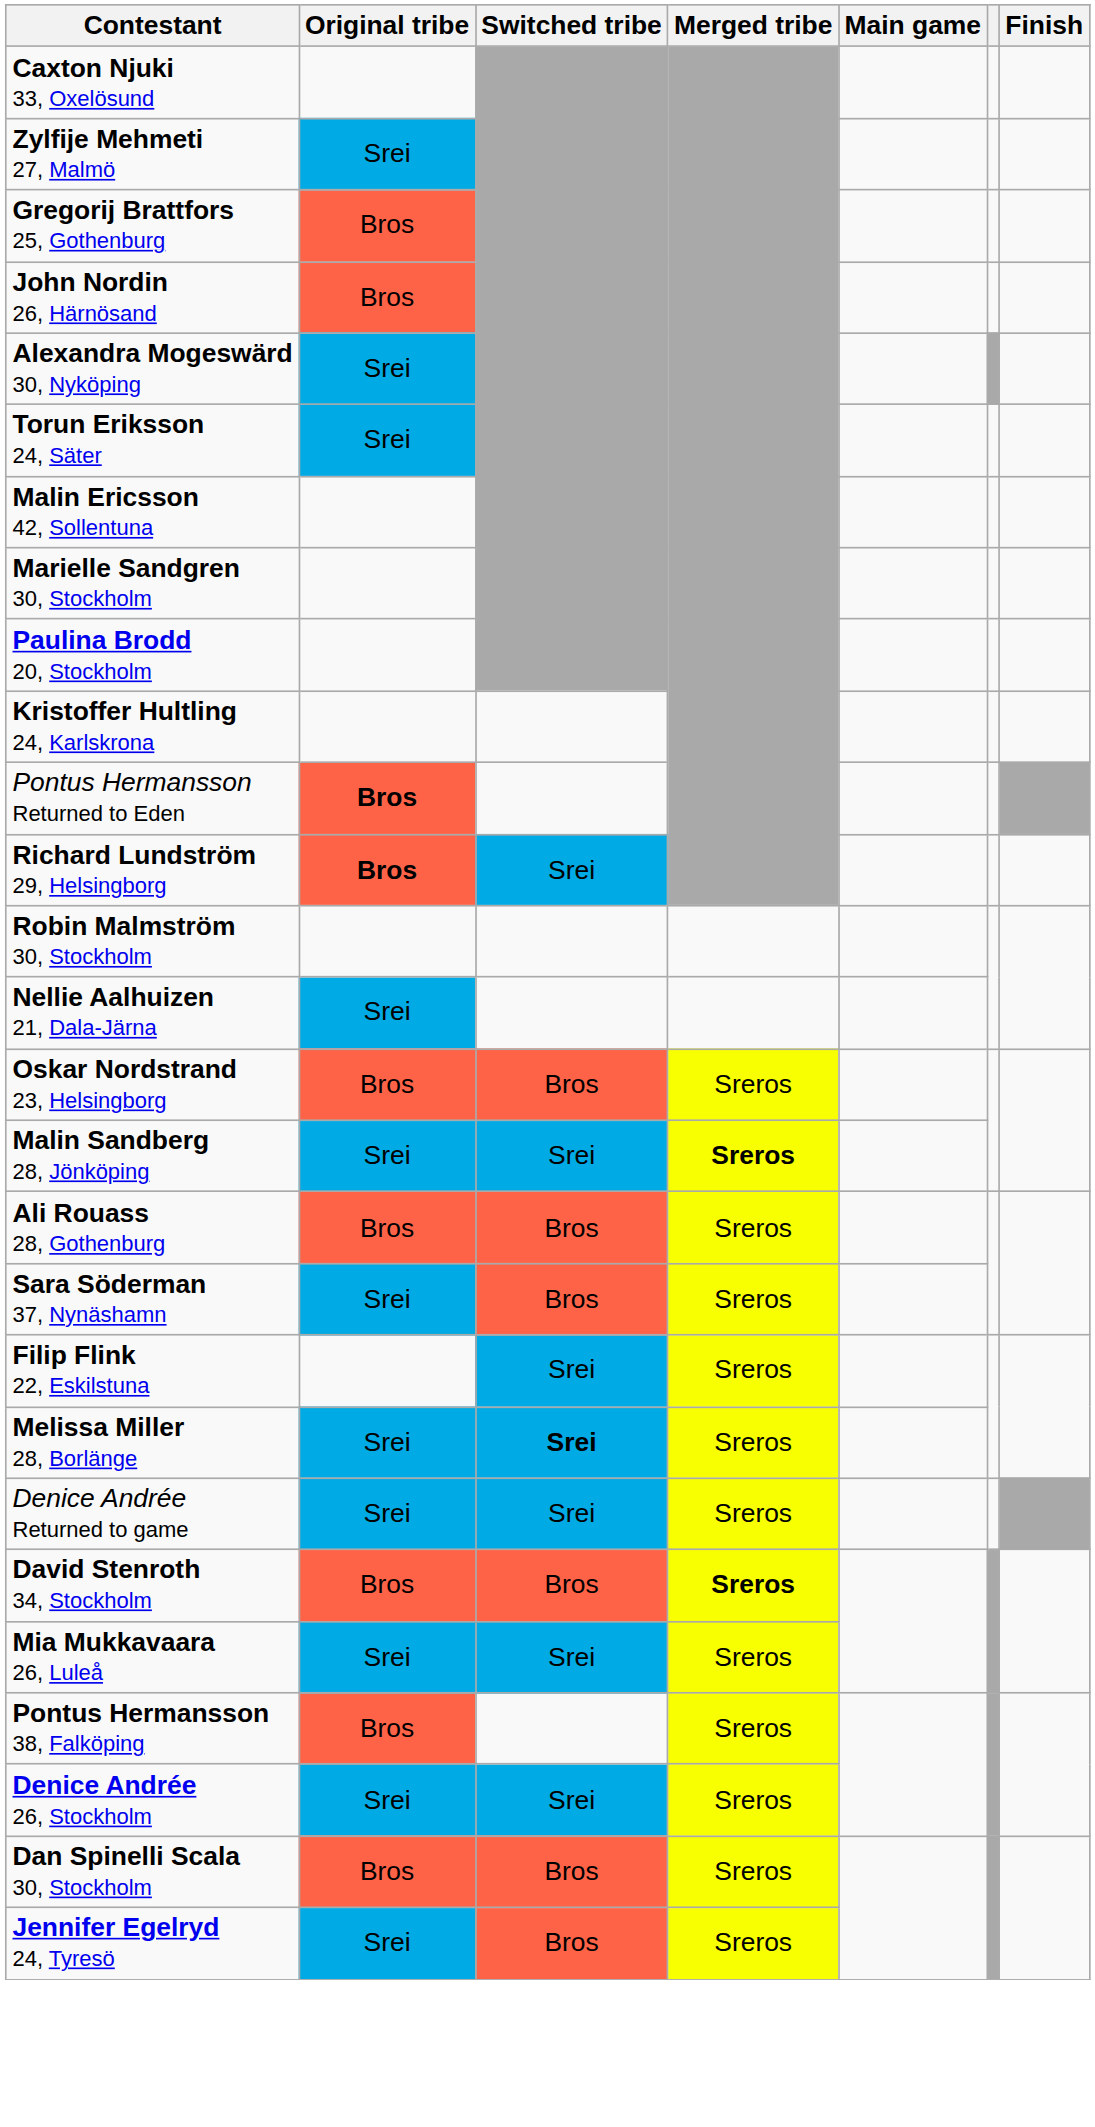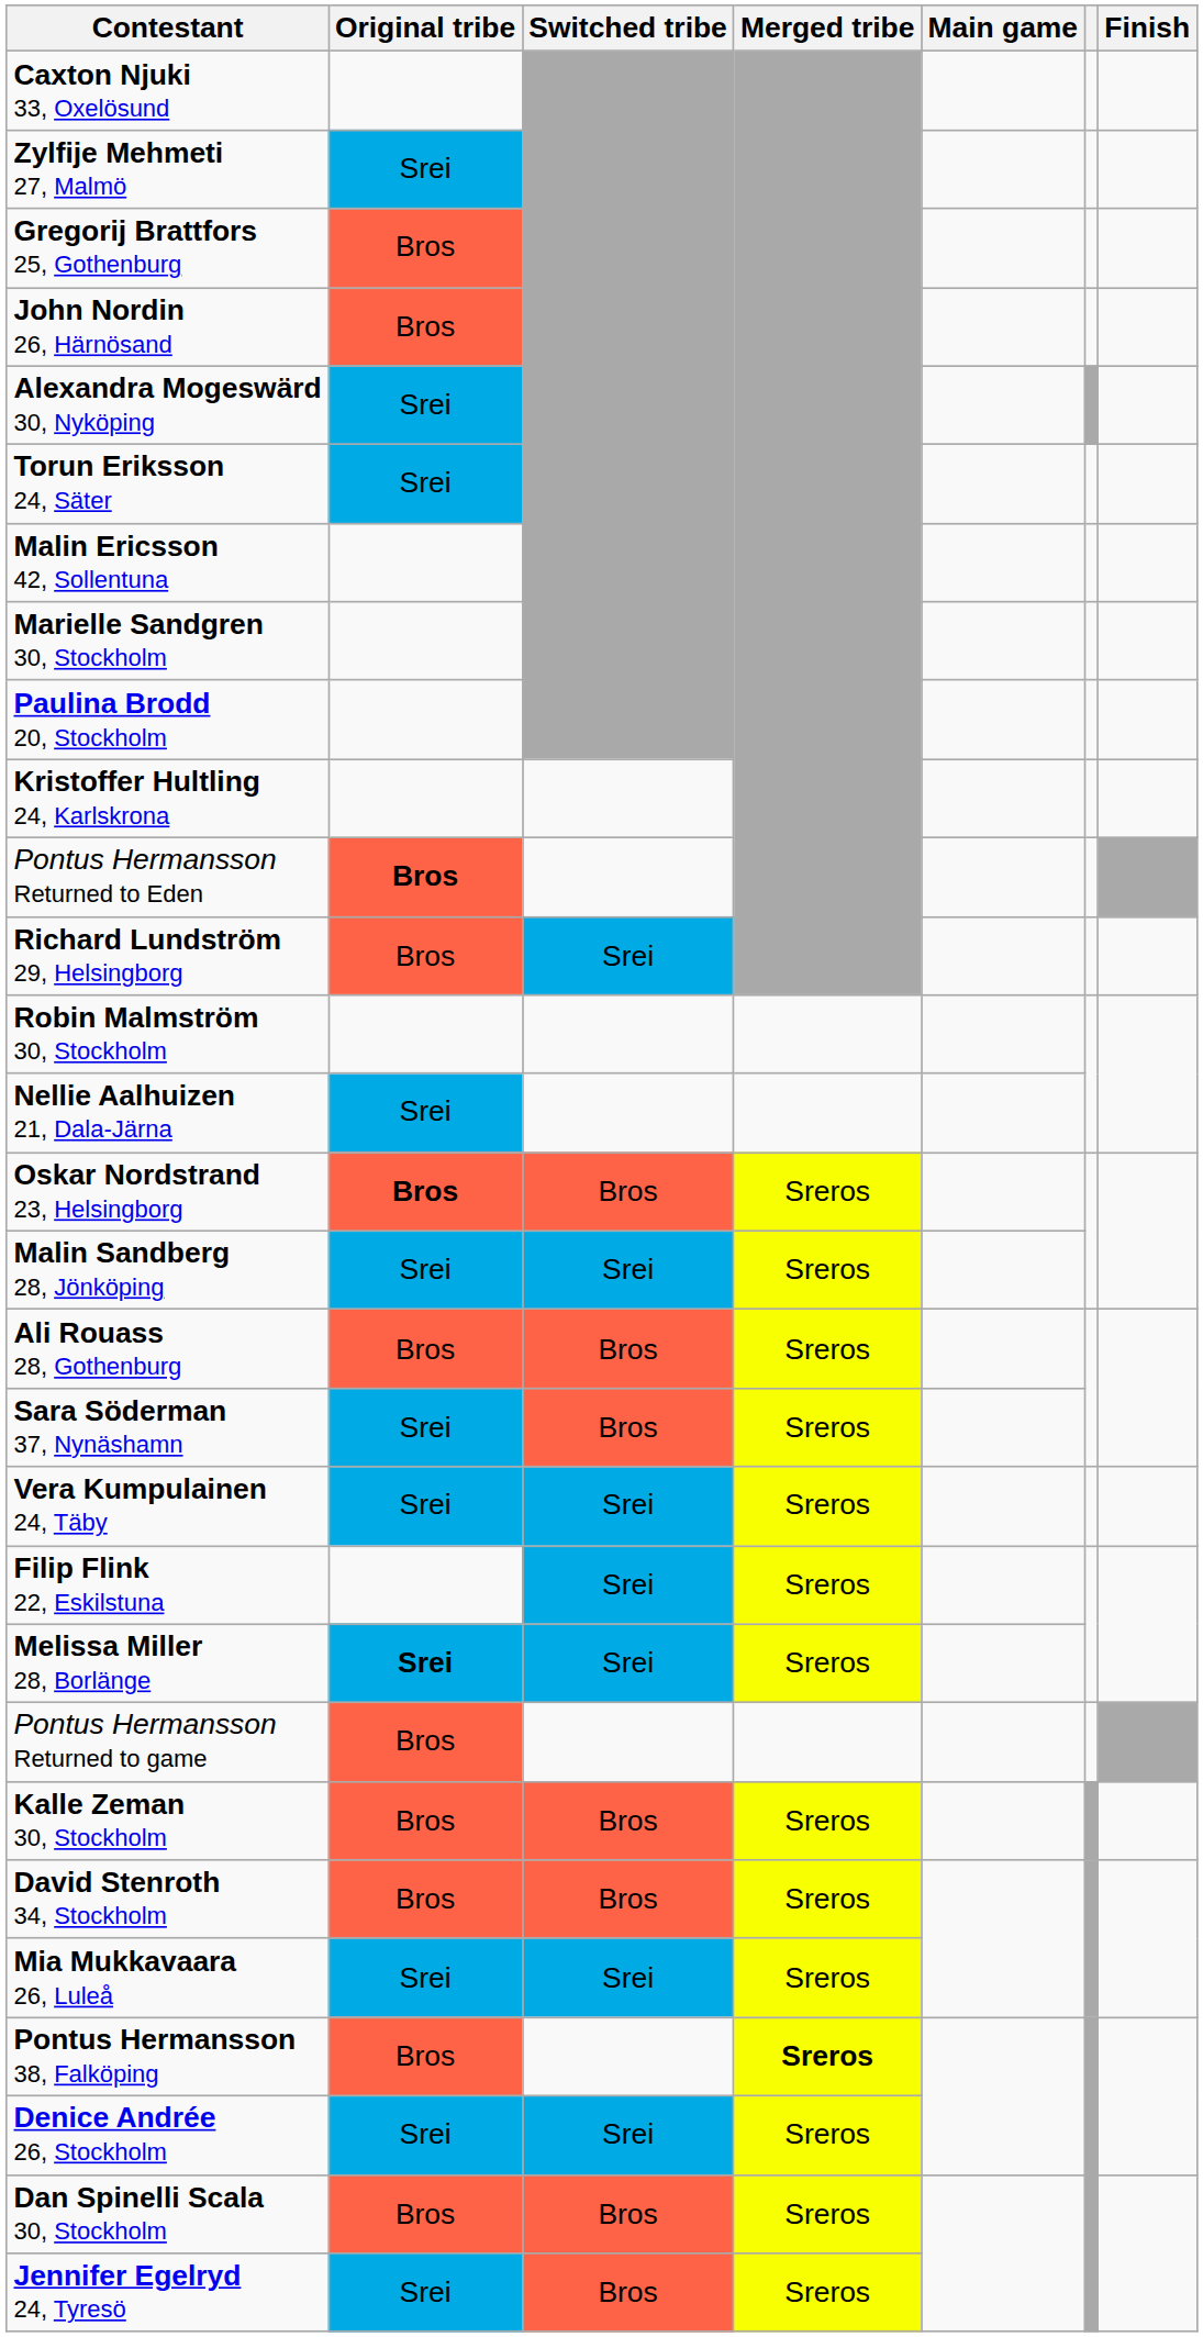 <table class="wikitable sortable" style="margin:auto; text-align:center">
 <tr>
 <th>Contestant</th>
 <th>Original tribe</th>
 <th>Switched tribe</th>
 <th>Merged tribe</th>
 <th>Main game</th>
 <th></th>
 <th>Finish</th>
 </tr>
 <tr>
 <td align=left><strong>Caxton Njuki</strong><br><small>33, <a href='#'>Oxelösund</a></small></td>
 <td></td>
 <td bgcolor=darkgray rowspan=9></td>
 <td bgcolor=darkgray rowspan=12></td>
 <td></td>
 <td></td>
 <td></td>
 </tr>
 <tr>
 <td align=left><strong>Zylfije Mehmeti</strong><br><small>27, <a href='#'>Malmö</a></small></td>
 <td bgcolor="#00AAE4">Srei</td>
 <td></td>
 <td></td>
 <td></td>
 </tr>
 <tr>
 <td align=left><strong>Gregorij Brattfors</strong><br><small>25, <a href='#'>Gothenburg</a></small></td>
 <td bgcolor="#FF6347">Bros</td>
 <td></td>
 <td></td>
 <td></td>
 </tr>
 <tr>
 <td align=left><strong>John Nordin</strong><br><small>26, <a href='#'>Härnösand</a></small></td>
 <td bgcolor="#FF6347">Bros</td>
 <td></td>
 <td></td>
 <td></td>
 </tr>
 <tr>
 <td align=left><strong>Alexandra Mogeswärd</strong><br><small>30, <a href='#'>Nyköping</a></small></td>
 <td bgcolor="#00AAE4">Srei</td>
 <td></td>
 <td bgcolor="darkgray"></td>
 <td></td>
 </tr>
 <tr>
 <td align=left><strong>Torun Eriksson</strong><br><small>24, <a href='#'>Säter</a></small></td>
 <td bgcolor="#00AAE4">Srei</td>
 <td></td>
 <td></td>
 <td></td>
 </tr>
 <tr>
 <td align=left><strong>Malin Ericsson</strong><br><small>42, <a href='#'>Sollentuna</a></small></td>
 <td></td>
 <td></td>
 <td></td>
 <td></td>
 </tr>
 <tr>
 <td align=left><strong>Marielle Sandgren</strong><br><small>30, <a href='#'>Stockholm</a></small></td>
 <td></td>
 <td></td>
 <td></td>
 <td></td>
 </tr>
 <tr>
 <td align=left><strong><a href='#'>Paulina Brodd</a></strong><br><small>20, <a href='#'>Stockholm</a></small></td>
 <td></td>
 <td></td>
 <td></td>
 <td></td>
 </tr>
 <tr>
 <td align=left><strong>Kristoffer Hultling</strong><br><small>24, <a href='#'>Karlskrona</a></small></td>
 <td></td>
 <td></td>
 <td></td>
 <td></td>
 <td></td>
 </tr>
 <tr>
 <td align=left><em>Pontus Hermansson</em><br><small>Returned to Eden</small></td>
 <td bgcolor="#FF6347"><strong>Bros</strong></td>
 <td></td>
 <td></td>
 <td></td>
 <td bgcolor=darkgrey></td>
 </tr>
 <tr>
 <td align=left><strong>Richard Lundström</strong><br><small>29, <a href='#'>Helsingborg</a></small></td>
-<td bgcolor="#FF6347"><strong>Bros</strong></td>
+<td bgcolor="#FF6347">Bros</td>
 <td bgcolor="#00AAE4">Srei</td>
 <td></td>
 <td></td>
 <td></td>
 </tr>
 <tr>
 <td align=left><strong>Robin Malmström</strong><br><small>30, <a href='#'>Stockholm</a></small></td>
 <td></td>
 <td></td>
 <td></td>
 <td></td>
 <td rowspan=2></td>
 <td rowspan=2></td>
 </tr>
 <tr>
 <td align=left><strong>Nellie Aalhuizen</strong><br><small>21, <a href='#'>Dala-Järna</a></small></td>
 <td bgcolor="#00AAE4">Srei</td>
 <td></td>
 <td></td>
 <td></td>
 </tr>
 <tr>
 <td align=left><strong>Oskar Nordstrand</strong><br><small>23, <a href='#'>Helsingborg</a></small></td>
-<td bgcolor="#FF6347">Bros</td>
+<td bgcolor="#FF6347"><strong>Bros</strong></td>
 <td bgcolor="#FF6347">Bros</td>
 <td bgcolor="#F8FF00">Sreros</td>
 <td></td>
 <td rowspan=2></td>
 <td rowspan=2></td>
 </tr>
 <tr>
 <td align=left><strong>Malin Sandberg</strong><br><small>28, <a href='#'>Jönköping</a></small></td>
 <td bgcolor="#00AAE4">Srei</td>
 <td bgcolor="#00AAE4">Srei</td>
-<td bgcolor="#F8FF00"><strong>Sreros</strong></td>
+<td bgcolor="#F8FF00">Sreros</td>
 <td></td>
 </tr>
 <tr>
 <td align=left><strong>Ali Rouass</strong><br><small>28, <a href='#'>Gothenburg</a></small></td>
 <td bgcolor="#FF6347">Bros</td>
 <td bgcolor="#FF6347">Bros</td>
 <td bgcolor="#F8FF00">Sreros</td>
 <td></td>
 <td rowspan=2></td>
 <td rowspan=2></td>
 </tr>
 <tr>
 <td align=left><strong>Sara Söderman</strong><br><small>37, <a href='#'>Nynäshamn</a></small></td>
 <td bgcolor="#00AAE4">Srei</td>
 <td bgcolor="#FF6347">Bros</td>
 <td bgcolor="#F8FF00">Sreros</td>
 <td></td>
 </tr>
 <tr>
+<td align=left><strong>Vera Kumpulainen</strong><br><small>24, <a href='#'>Täby</a></small></td>
+<td bgcolor="#00AAE4">Srei</td>
+<td bgcolor="#00AAE4">Srei</td>
+<td bgcolor="#F8FF00">Sreros</td>
+<td></td>
+<td></td>
+<td></td>
+</tr>
+<tr>
 <td align=left><strong>Filip Flink</strong><br><small>22, <a href='#'>Eskilstuna</a></small></td>
 <td></td>
 <td bgcolor="#00AAE4">Srei</td>
 <td bgcolor="#F8FF00">Sreros</td>
 <td></td>
 <td rowspan=2></td>
 <td rowspan=2></td>
 </tr>
 <tr>
 <td align=left><strong>Melissa Miller</strong><br><small>28, <a href='#'>Borlänge</a></small></td>
+<td bgcolor="#00AAE4"><strong>Srei</strong></td>
 <td bgcolor="#00AAE4">Srei</td>
-<td bgcolor="#00AAE4"><strong>Srei</strong></td>
 <td bgcolor="#F8FF00">Sreros</td>
 <td></td>
 </tr>
 <tr>
-<td align=left><em>Denice Andrée</em><br><small>Returned to game</small></td>
-<td bgcolor="#00AAE4">Srei</td>
-<td bgcolor="#00AAE4">Srei</td>
-<td bgcolor="#F8FF00">Sreros</td>
+<td align=left><em>Pontus Hermansson</em><br><small>Returned to game</small></td>
+<td bgcolor="#FF6347">Bros</td>
+<td></td>
+<td></td>
 <td></td>
 <td></td>
 <td bgcolor=darkgrey></td>
 </tr>
 <tr>
+<td align=left><strong>Kalle Zeman</strong><br><small>30, <a href='#'>Stockholm</a></small></td>
+<td bgcolor="#FF6347">Bros</td>
+<td bgcolor="#FF6347">Bros</td>
+<td bgcolor="#F8FF00">Sreros</td>
+<td></td>
+<td bgcolor=darkgrey></td>
+<td></td>
+</tr>
+<tr>
 <td align=left><strong>David Stenroth</strong><br><small>34, <a href='#'>Stockholm</a></small></td>
 <td bgcolor="#FF6347">Bros</td>
 <td bgcolor="#FF6347">Bros</td>
-<td bgcolor="#F8FF00"><strong>Sreros</strong></td>
+<td bgcolor="#F8FF00">Sreros</td>
 <td rowspan=2></td>
 <td rowspan=2 bgcolor=darkgrey></td>
 <td rowspan=2></td>
 </tr>
 <tr>
 <td align=left><strong>Mia Mukkavaara</strong><br><small>26, <a href='#'>Luleå</a></small></td>
 <td bgcolor="#00AAE4">Srei</td>
 <td bgcolor="#00AAE4">Srei</td>
 <td bgcolor="#F8FF00">Sreros</td>
 </tr>
 <tr>
 <td align=left><strong>Pontus Hermansson</strong><br><small>38, <a href='#'>Falköping</a></small></td>
 <td bgcolor="#FF6347">Bros</td>
 <td></td>
-<td bgcolor="#F8FF00">Sreros</td>
+<td bgcolor="#F8FF00"><strong>Sreros</strong></td>
 <td rowspan=2></td>
 <td rowspan=2 bgcolor=darkgrey></td>
 <td rowspan=2></td>
 </tr>
 <tr>
 <td align=left><strong><a href='#'>Denice Andrée</a></strong><br><small>26, <a href='#'>Stockholm</a></small></td>
 <td bgcolor="#00AAE4">Srei</td>
 <td bgcolor="#00AAE4">Srei</td>
 <td bgcolor="#F8FF00">Sreros</td>
 </tr>
 <tr>
 <td align=left><strong>Dan Spinelli Scala</strong><br><small>30, <a href='#'>Stockholm</a></small></td>
 <td bgcolor="#FF6347">Bros</td>
 <td bgcolor="#FF6347">Bros</td>
 <td bgcolor="#F8FF00">Sreros</td>
 <td rowspan=2></td>
 <td rowspan=2 bgcolor=darkgrey></td>
 <td rowspan=2></td>
 </tr>
 <tr>
 <td align=left><strong><a href='#'>Jennifer Egelryd</a></strong><br><small>24, <a href='#'>Tyresö</a></small></td>
 <td bgcolor="#00AAE4">Srei</td>
 <td bgcolor="#FF6347">Bros</td>
 <td bgcolor="#F8FF00">Sreros</td>
 </tr>
 </table>
